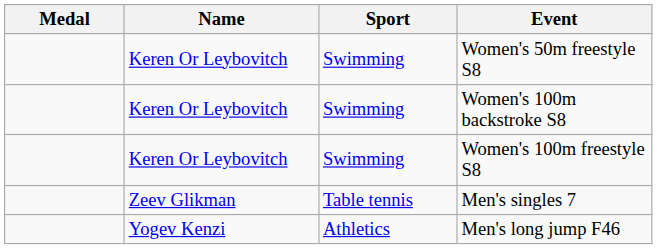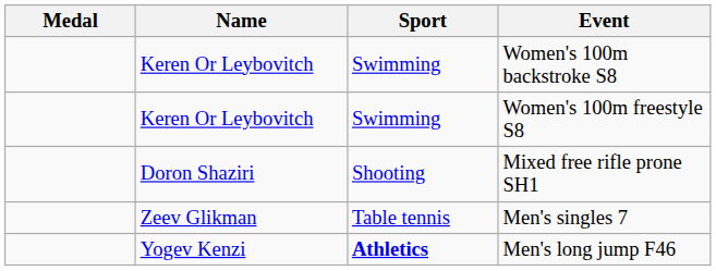 <table class="wikitable">
 <tr>
 <th style="width:6em">Medal</th>
 <th style="width:10em">Name</th>
 <th style="width:7em">Sport</th>
 <th style="width:10em">Event</th>
-</tr>
-<tr>
-<td></td>
-<td><a href='#'>Keren Or Leybovitch</a></td>
-<td><a href='#'>Swimming</a></td>
-<td>Women's 50m freestyle S8</td>
 </tr>
 <tr>
 <td></td>
 <td><a href='#'>Keren Or Leybovitch</a></td>
 <td><a href='#'>Swimming</a></td>
 <td>Women's 100m backstroke S8</td>
 </tr>
 <tr>
 <td></td>
 <td><a href='#'>Keren Or Leybovitch</a></td>
 <td><a href='#'>Swimming</a></td>
 <td>Women's 100m freestyle S8</td>
 </tr>
 <tr>
 <td></td>
+<td><a href='#'>Doron Shaziri</a></td>
+<td><a href='#'>Shooting</a></td>
+<td>Mixed free rifle prone SH1</td>
+</tr>
+<tr>
+<td></td>
 <td><a href='#'>Zeev Glikman</a></td>
 <td><a href='#'>Table tennis</a></td>
 <td>Men's singles 7</td>
 </tr>
 <tr>
 <td></td>
 <td><a href='#'>Yogev Kenzi</a></td>
-<td><a href='#'>Athletics</a></td>
+<td><strong><a href='#'>Athletics</a></strong></td>
 <td>Men's long jump F46</td>
 </tr>
 </table>
